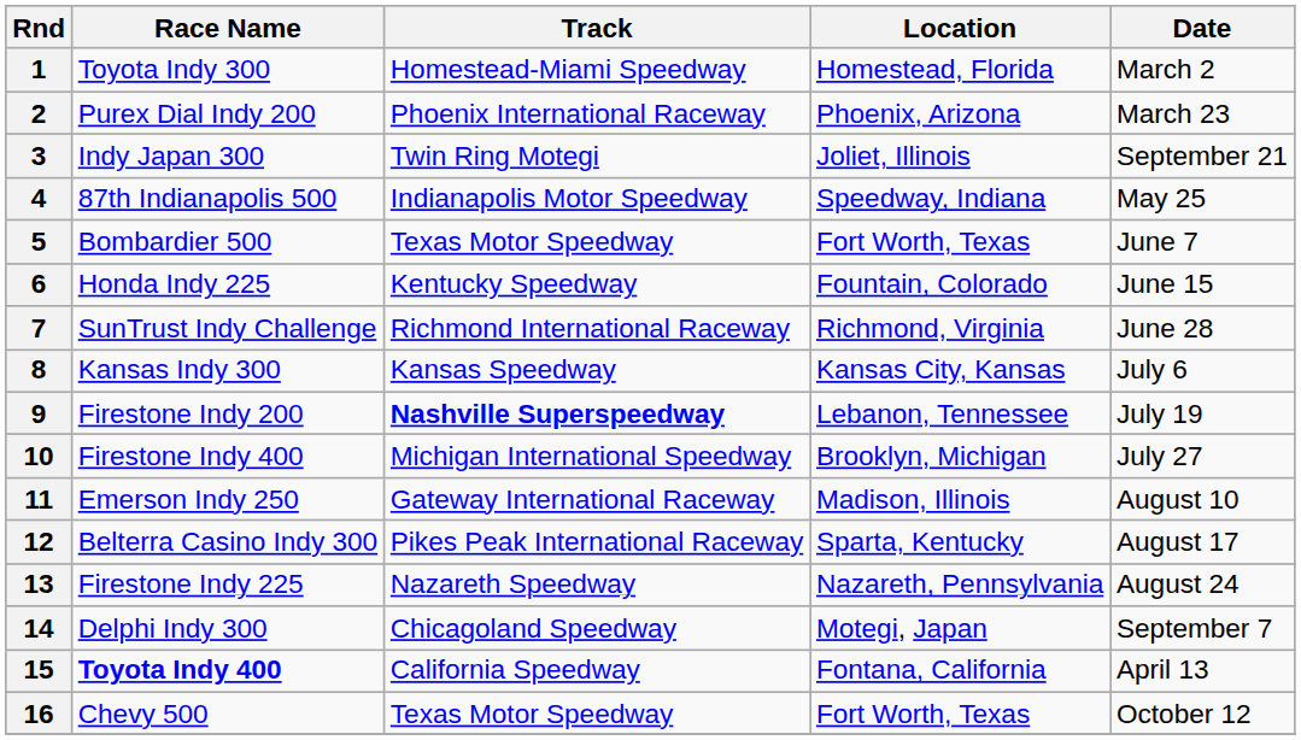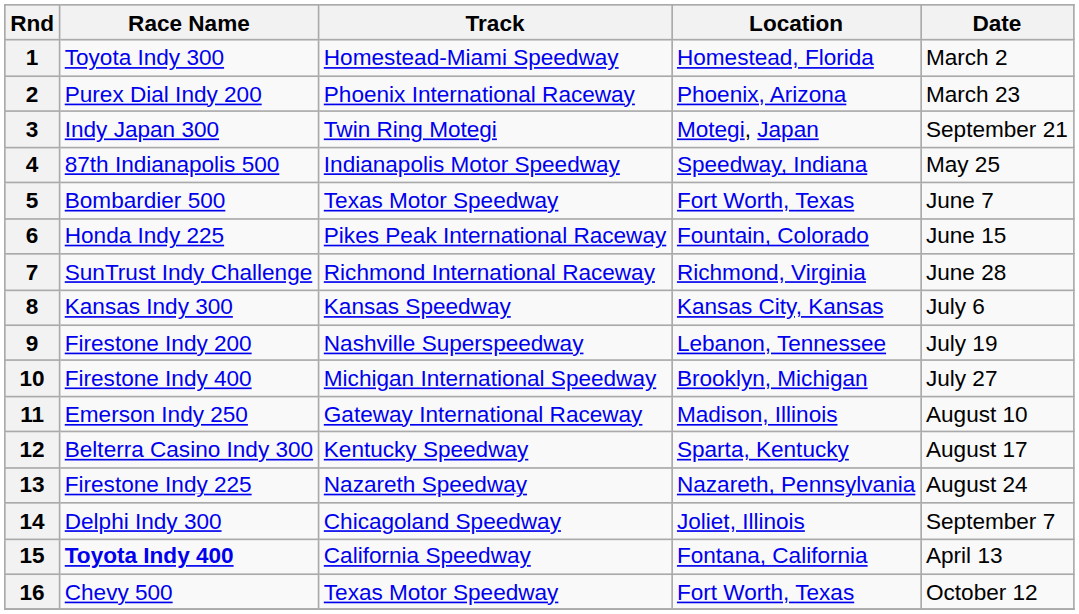 <table class="wikitable" style="font-size: 85%">
 <tr>
 <th>Rnd</th>
 <th>Race Name</th>
 <th>Track</th>
 <th>Location</th>
 <th>Date</th>
 </tr>
 <tr>
 <th>1</th>
 <td><a href='#'>Toyota Indy 300</a></td>
 <td><a href='#'>Homestead-Miami Speedway</a></td>
 <td><a href='#'>Homestead, Florida</a></td>
 <td>March 2</td>
 </tr>
 <tr>
 <th>2</th>
 <td><a href='#'>Purex Dial Indy 200</a></td>
 <td><a href='#'>Phoenix International Raceway</a></td>
 <td><a href='#'>Phoenix, Arizona</a></td>
 <td>March 23</td>
 </tr>
 <tr>
 <th>3</th>
 <td><a href='#'>Indy Japan 300</a></td>
 <td><a href='#'>Twin Ring Motegi</a></td>
-<td><a href='#'>Joliet, Illinois</a></td>
+<td><a href='#'>Motegi</a>, <a href='#'>Japan</a></td>
 <td>September 21</td>
 </tr>
 <tr>
 <th>4</th>
 <td><a href='#'>87th Indianapolis 500</a></td>
 <td><a href='#'>Indianapolis Motor Speedway</a></td>
 <td><a href='#'>Speedway, Indiana</a></td>
 <td>May 25</td>
 </tr>
 <tr>
 <th>5</th>
 <td><a href='#'>Bombardier 500</a></td>
 <td><a href='#'>Texas Motor Speedway</a></td>
 <td><a href='#'>Fort Worth, Texas</a></td>
 <td>June 7</td>
 </tr>
 <tr>
 <th>6</th>
 <td><a href='#'>Honda Indy 225</a></td>
-<td><a href='#'>Kentucky Speedway</a></td>
+<td><a href='#'>Pikes Peak International Raceway</a></td>
 <td><a href='#'>Fountain, Colorado</a></td>
 <td>June 15</td>
 </tr>
 <tr>
 <th>7</th>
 <td><a href='#'>SunTrust Indy Challenge</a></td>
 <td><a href='#'>Richmond International Raceway</a></td>
 <td><a href='#'>Richmond, Virginia</a></td>
 <td>June 28</td>
 </tr>
 <tr>
 <th>8</th>
 <td><a href='#'>Kansas Indy 300</a></td>
 <td><a href='#'>Kansas Speedway</a></td>
 <td><a href='#'>Kansas City, Kansas</a></td>
 <td>July 6</td>
 </tr>
 <tr>
 <th>9</th>
 <td><a href='#'>Firestone Indy 200</a></td>
-<td><strong><a href='#'>Nashville Superspeedway</a></strong></td>
+<td><a href='#'>Nashville Superspeedway</a></td>
 <td><a href='#'>Lebanon, Tennessee</a></td>
 <td>July 19</td>
 </tr>
 <tr>
 <th>10</th>
 <td><a href='#'>Firestone Indy 400</a></td>
 <td><a href='#'>Michigan International Speedway</a></td>
 <td><a href='#'>Brooklyn, Michigan</a></td>
 <td>July 27</td>
 </tr>
 <tr>
 <th>11</th>
 <td><a href='#'>Emerson Indy 250</a></td>
 <td><a href='#'>Gateway International Raceway</a></td>
 <td><a href='#'>Madison, Illinois</a></td>
 <td>August 10</td>
 </tr>
 <tr>
 <th>12</th>
 <td><a href='#'>Belterra Casino Indy 300</a></td>
-<td><a href='#'>Pikes Peak International Raceway</a></td>
+<td><a href='#'>Kentucky Speedway</a></td>
 <td><a href='#'>Sparta, Kentucky</a></td>
 <td>August 17</td>
 </tr>
 <tr>
 <th>13</th>
 <td><a href='#'>Firestone Indy 225</a></td>
 <td><a href='#'>Nazareth Speedway</a></td>
 <td><a href='#'>Nazareth, Pennsylvania</a></td>
 <td>August 24</td>
 </tr>
 <tr>
 <th>14</th>
 <td><a href='#'>Delphi Indy 300</a></td>
 <td><a href='#'>Chicagoland Speedway</a></td>
-<td><a href='#'>Motegi</a>, <a href='#'>Japan</a></td>
+<td><a href='#'>Joliet, Illinois</a></td>
 <td>September 7</td>
 </tr>
 <tr>
 <th>15</th>
 <td><strong><a href='#'>Toyota Indy 400</a></strong></td>
 <td><a href='#'>California Speedway</a></td>
 <td><a href='#'>Fontana, California</a></td>
 <td>April 13</td>
 </tr>
 <tr>
 <th>16</th>
 <td><a href='#'>Chevy 500</a></td>
 <td><a href='#'>Texas Motor Speedway</a></td>
 <td><a href='#'>Fort Worth, Texas</a></td>
 <td>October 12</td>
 </tr>
 <tr>
 </tr>
 </table>
